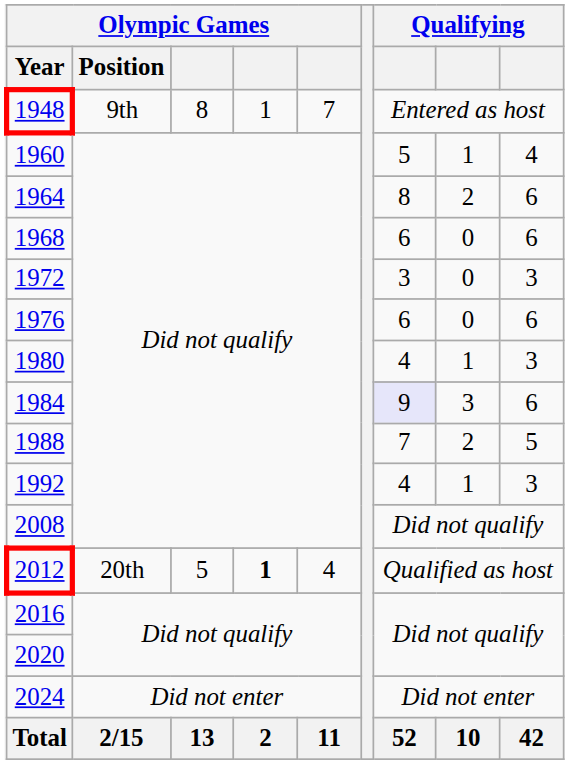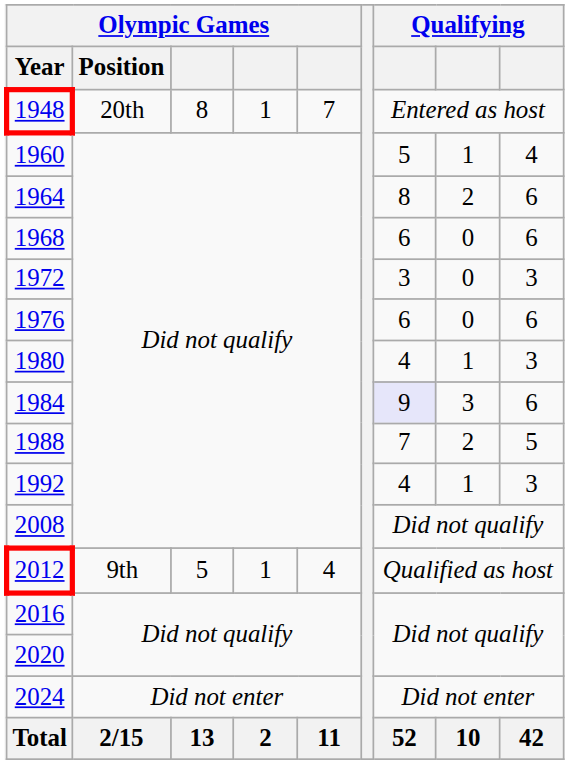 <table class="wikitable" style="text-align: center;font-size:90%;">
 <tr>
 <th colspan=5><a href='#'>Olympic Games</a></th>
 <th rowspan=18></th>
 <th colspan=3><a href='#'>Qualifying</a></th>
 </tr>
 <tr>
 <th>Year</th>
 <th>Position</th>
 <th width=30></th>
 <th width=30></th>
 <th width=30></th>
 <th width=30></th>
 <th width=30></th>
 <th width=30></th>
 </tr>
 <tr>
 <td style="border: 3px solid red"> <a href='#'>1948</a></td>
-<td>9th</td>
+<td>20th</td>
 <td>8</td>
 <td>1</td>
 <td>7</td>
 <td colspan=3><em>Entered as host</em></td>
 </tr>
 <tr>
 <td> <a href='#'>1960</a></td>
 <td colspan=4 rowspan=10><em>Did not qualify</em></td>
 <td>5</td>
 <td>1</td>
 <td>4</td>
 </tr>
 <tr>
 <td> <a href='#'>1964</a></td>
 <td>8</td>
 <td>2</td>
 <td>6</td>
 </tr>
 <tr>
 <td> <a href='#'>1968</a></td>
 <td>6</td>
 <td>0</td>
 <td>6</td>
 </tr>
 <tr>
 <td> <a href='#'>1972</a></td>
 <td>3</td>
 <td>0</td>
 <td>3</td>
 </tr>
 <tr>
 <td> <a href='#'>1976</a></td>
 <td>6</td>
 <td>0</td>
 <td>6</td>
 </tr>
 <tr>
 <td> <a href='#'>1980</a></td>
 <td>4</td>
 <td>1</td>
 <td>3</td>
 </tr>
 <tr>
 <td> <a href='#'>1984</a></td>
 <td style="background: lavender;">9</td>
 <td>3</td>
 <td>6</td>
 </tr>
 <tr>
 <td> <a href='#'>1988</a></td>
 <td>7</td>
 <td>2</td>
 <td>5</td>
 </tr>
 <tr>
 <td> <a href='#'>1992</a></td>
 <td>4</td>
 <td>1</td>
 <td>3</td>
 </tr>
 <tr>
 <td> <a href='#'>2008</a></td>
 <td colspan=3><em>Did not qualify</em></td>
 </tr>
 <tr>
 <td style="border: 3px solid red"> <a href='#'>2012</a></td>
-<td>20th</td>
+<td>9th</td>
 <td>5</td>
-<td><strong>1</strong></td>
+<td>1</td>
 <td>4</td>
 <td colspan=3><em>Qualified as host</em></td>
 </tr>
 <tr>
 <td> <a href='#'>2016</a></td>
 <td colspan=4 rowspan=2><em>Did not qualify</em></td>
 <td colspan=3 rowspan=2><em>Did not qualify</em></td>
 </tr>
 <tr>
 <td> <a href='#'>2020</a></td>
 </tr>
 <tr>
 <td> <a href='#'>2024</a></td>
 <td colspan=4><em>Did not enter</em></td>
 <td colspan=3><em>Did not enter</em></td>
 </tr>
 <tr>
 <th>Total</th>
 <th>2/15</th>
 <th>13</th>
 <th>2</th>
 <th>11</th>
 <th>52</th>
 <th>10</th>
 <th>42</th>
 </tr>
 </table>
